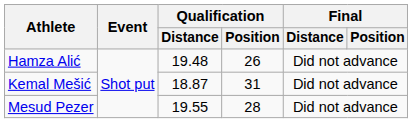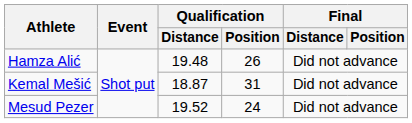 <table class=wikitable style="font-size:90%">
 <tr>
 <th rowspan="2">Athlete</th>
 <th rowspan="2">Event</th>
 <th colspan="2">Qualification</th>
 <th colspan="2">Final</th>
 </tr>
 <tr style="font-size:95%">
 <th>Distance</th>
 <th>Position</th>
 <th>Distance</th>
 <th>Position</th>
 </tr>
 <tr align=center>
 <td align=left><a href='#'>Hamza Alić</a></td>
 <td align=left rowspan=3><a href='#'>Shot put</a></td>
 <td>19.48</td>
 <td>26</td>
 <td colspan=2>Did not advance</td>
 </tr>
 <tr align=center>
 <td align=left><a href='#'>Kemal Mešić</a></td>
 <td>18.87</td>
 <td>31</td>
 <td colspan=2>Did not advance</td>
 </tr>
 <tr align=center>
 <td align=left><a href='#'>Mesud Pezer</a></td>
-<td>19.55</td>
-<td>28</td>
+<td>19.52</td>
+<td>24</td>
 <td colspan=2>Did not advance</td>
 </tr>
 </table>
